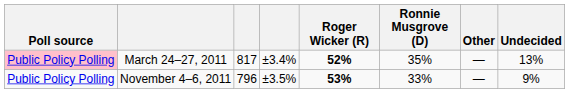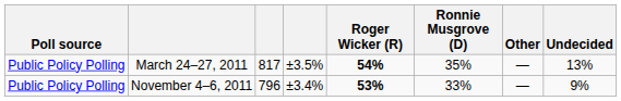 <table class="wikitable" style="text-align:center">
 <tr valign= bottom>
 <th>Poll source</th>
 <th></th>
 <th></th>
 <th></th>
 <th style="width:100px;">Roger<br>Wicker (R)</th>
 <th style="width:100px;">Ronnie<br>Musgrove (D)</th>
 <th>Other</th>
 <th>Undecided</th>
 </tr>
 <tr>
-<td align=left style="background: pink;"><a href='#'>Public Policy Polling</a></td>
+<td align=left><a href='#'>Public Policy Polling</a></td>
 <td>March 24–27, 2011</td>
 <td>817</td>
-<td>±3.4%</td>
-<td><strong>52%</strong></td>
+<td>±3.5%</td>
+<td><strong>54%</strong></td>
 <td>35%</td>
 <td>—</td>
 <td>13%</td>
 </tr>
 <tr>
 <td align=left><a href='#'>Public Policy Polling</a></td>
 <td>November 4–6, 2011</td>
 <td>796</td>
-<td>±3.5%</td>
+<td>±3.4%</td>
 <td><strong>53%</strong></td>
 <td>33%</td>
 <td>—</td>
 <td>9%</td>
 </tr>
 </table>
